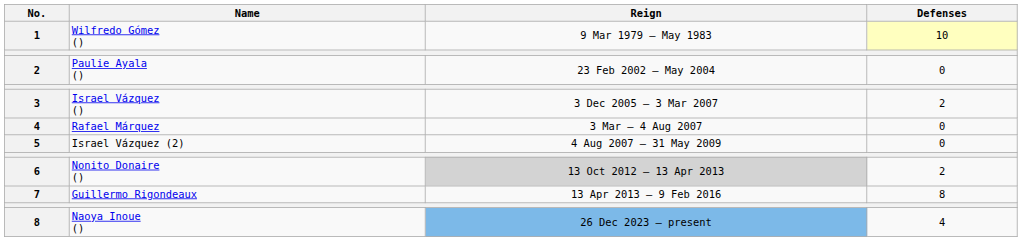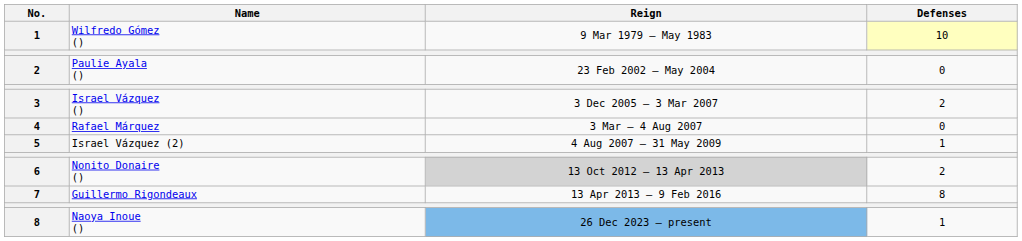 <table class="wikitable sortable" style="width:80%;">
 <tr>
 <th>No.</th>
 <th>Name</th>
 <th>Reign</th>
 <th>Defenses</th>
 </tr>
 <tr align=center>
 <th>1</th>
 <td align=left><a href='#'>Wilfredo Gómez</a><br>()</td>
 <td>9 Mar 1979 – May 1983</td>
 <td style="background:#ffffbf;">10</td>
 </tr>
 <tr align=center>
 <th colspan=4></th>
 </tr>
 <tr align=center>
 <th>2</th>
 <td align=left><a href='#'>Paulie Ayala</a><br>()</td>
 <td>23 Feb 2002 – May 2004</td>
 <td>0</td>
 </tr>
 <tr align=center>
 <th colspan=4></th>
 </tr>
 <tr align=center>
 <th>3</th>
 <td align=left><a href='#'>Israel Vázquez</a><br>()</td>
 <td>3 Dec 2005 – 3 Mar 2007</td>
 <td>2</td>
 </tr>
 <tr align=center>
 <th>4</th>
 <td align=left><a href='#'>Rafael Márquez</a></td>
 <td>3 Mar – 4 Aug 2007</td>
 <td>0</td>
 </tr>
 <tr align=center>
 <th>5</th>
 <td align=left>Israel Vázquez (2)</td>
 <td>4 Aug 2007 – 31 May 2009</td>
-<td>0</td>
+<td>1</td>
 </tr>
 <tr align=center>
 <th colspan=4></th>
 </tr>
 <tr align=center>
 <th>6</th>
 <td align=left><a href='#'>Nonito Donaire</a><br>()</td>
 <td style="background: lightgrey;">13 Oct 2012 – 13 Apr 2013</td>
 <td>2</td>
 </tr>
 <tr align=Center>
 <th>7</th>
 <td align=left><a href='#'>Guillermo Rigondeaux</a></td>
 <td>13 Apr 2013 – 9 Feb 2016</td>
 <td>8</td>
 </tr>
 <tr align=Center>
 <th colspan=4></th>
 </tr>
 <tr align=center>
 <th>8</th>
 <td align=left><a href='#'>Naoya Inoue</a><br>()</td>
 <td style="background:#7CB9E8;">26 Dec 2023 – present</td>
-<td>4</td>
+<td>1</td>
 </tr>
 </table>
